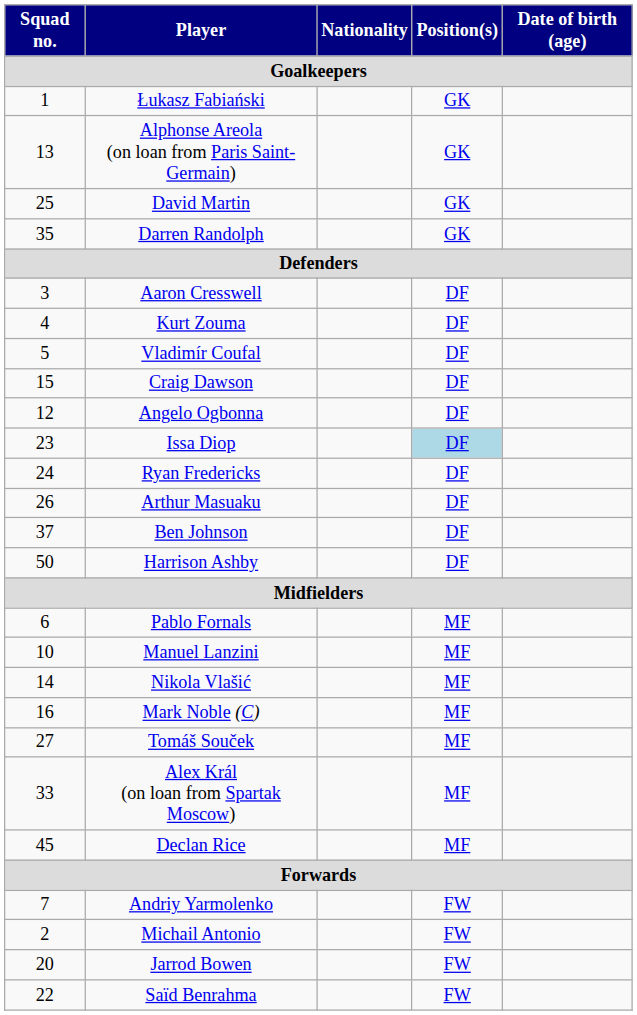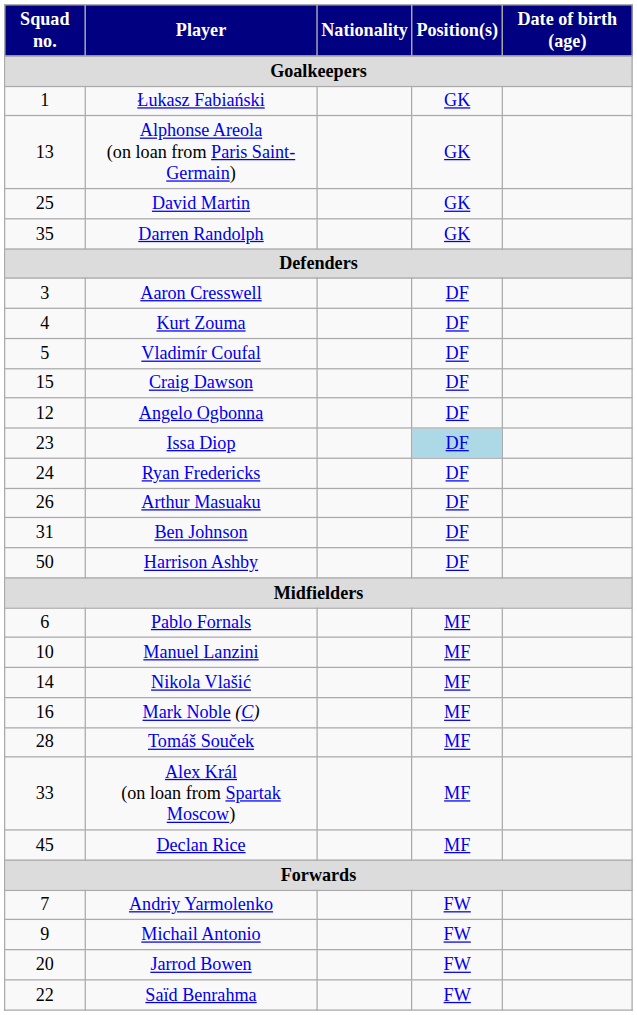 <table class="wikitable" style="text-align:center; font-size:90%; width:80%;">
 <tr>
 <th style="background:#000080; color:white; text-align:center;">Squad no.</th>
 <th style="background:#000080; color:white; text-align:center;">Player</th>
 <th style="background:#000080; color:white; text-align:center;">Nationality</th>
 <th style="background:#000080; color:white; text-align:center;">Position(s)</th>
 <th style="background:#000080; color:white; text-align:center;">Date of birth (age)</th>
 </tr>
 <tr>
 <th colspan="5" style="background:#dcdcdc; text-align:center;">Goalkeepers</th>
 </tr>
 <tr>
 <td>1</td>
 <td><a href='#'>Łukasz Fabiański</a></td>
 <td></td>
 <td><a href='#'>GK</a></td>
 <td></td>
 </tr>
 <tr>
 <td>13</td>
 <td><a href='#'>Alphonse Areola</a><br>(on loan from <a href='#'>Paris Saint-Germain</a>)</td>
 <td></td>
 <td><a href='#'>GK</a></td>
 <td></td>
 </tr>
 <tr>
 <td>25</td>
 <td><a href='#'>David Martin</a></td>
 <td></td>
 <td><a href='#'>GK</a></td>
 <td></td>
 </tr>
 <tr>
 <td>35</td>
 <td><a href='#'>Darren Randolph</a></td>
 <td></td>
 <td><a href='#'>GK</a></td>
 <td></td>
 </tr>
 <tr>
 <th colspan="5" style="background:#dcdcdc; text-align:center;">Defenders</th>
 </tr>
 <tr>
 <td>3</td>
 <td><a href='#'>Aaron Cresswell</a></td>
 <td></td>
 <td><a href='#'>DF</a></td>
 <td></td>
 </tr>
 <tr>
 <td>4</td>
 <td><a href='#'>Kurt Zouma</a></td>
 <td></td>
 <td><a href='#'>DF</a></td>
 <td></td>
 </tr>
 <tr>
 <td>5</td>
 <td><a href='#'>Vladimír Coufal</a></td>
 <td></td>
 <td><a href='#'>DF</a></td>
 <td></td>
 </tr>
 <tr>
 <td>15</td>
 <td><a href='#'>Craig Dawson</a></td>
 <td></td>
 <td><a href='#'>DF</a></td>
 <td></td>
 </tr>
 <tr>
 <td>12</td>
 <td><a href='#'>Angelo Ogbonna</a></td>
 <td></td>
 <td><a href='#'>DF</a></td>
 <td></td>
 </tr>
 <tr>
 <td>23</td>
 <td><a href='#'>Issa Diop</a></td>
 <td></td>
 <td style="background: lightblue;"><a href='#'>DF</a></td>
 <td></td>
 </tr>
 <tr>
 <td>24</td>
 <td><a href='#'>Ryan Fredericks</a></td>
 <td></td>
 <td><a href='#'>DF</a></td>
 <td></td>
 </tr>
 <tr>
 <td>26</td>
 <td><a href='#'>Arthur Masuaku</a></td>
 <td></td>
 <td><a href='#'>DF</a></td>
 <td></td>
 </tr>
 <tr>
-<td>37</td>
+<td>31</td>
 <td><a href='#'>Ben Johnson</a></td>
 <td></td>
 <td><a href='#'>DF</a></td>
 <td></td>
 </tr>
 <tr>
 <td>50</td>
 <td><a href='#'>Harrison Ashby</a></td>
 <td></td>
 <td><a href='#'>DF</a></td>
 <td></td>
 </tr>
 <tr>
 <th colspan="5" style="background:#dcdcdc; text-align:center;">Midfielders</th>
 </tr>
 <tr>
 <td>6</td>
 <td><a href='#'>Pablo Fornals</a></td>
 <td></td>
 <td><a href='#'>MF</a></td>
 <td></td>
 </tr>
 <tr>
 <td>10</td>
 <td><a href='#'>Manuel Lanzini</a></td>
 <td></td>
 <td><a href='#'>MF</a></td>
 <td></td>
 </tr>
 <tr>
 <td>14</td>
 <td><a href='#'>Nikola Vlašić</a></td>
 <td></td>
 <td><a href='#'>MF</a></td>
 <td></td>
 </tr>
 <tr>
 <td>16</td>
 <td><a href='#'>Mark Noble</a> <em>(<a href='#'>C</a>)</em></td>
 <td></td>
 <td><a href='#'>MF</a></td>
 <td></td>
 </tr>
 <tr>
-<td>27</td>
+<td>28</td>
 <td><a href='#'>Tomáš Souček</a></td>
 <td></td>
 <td><a href='#'>MF</a></td>
 <td></td>
 </tr>
 <tr>
 <td>33</td>
 <td><a href='#'>Alex Král</a><br>(on loan from <a href='#'>Spartak Moscow</a>)</td>
 <td></td>
 <td><a href='#'>MF</a></td>
 <td></td>
 </tr>
 <tr>
 <td>45</td>
 <td><a href='#'>Declan Rice</a></td>
 <td></td>
 <td><a href='#'>MF</a></td>
 <td></td>
 </tr>
 <tr>
 <th colspan="8" style="background:#dcdcdc; text-align:center;">Forwards</th>
 </tr>
 <tr>
 <td>7</td>
 <td><a href='#'>Andriy Yarmolenko</a></td>
 <td></td>
 <td><a href='#'>FW</a></td>
 <td></td>
 </tr>
 <tr>
-<td>2</td>
+<td>9</td>
 <td><a href='#'>Michail Antonio</a></td>
 <td></td>
 <td><a href='#'>FW</a></td>
 <td></td>
 </tr>
 <tr>
 <td>20</td>
 <td><a href='#'>Jarrod Bowen</a></td>
 <td></td>
 <td><a href='#'>FW</a></td>
 <td></td>
 </tr>
 <tr>
 <td>22</td>
 <td><a href='#'>Saïd Benrahma</a></td>
 <td></td>
 <td><a href='#'>FW</a></td>
 <td></td>
 </tr>
 </table>
